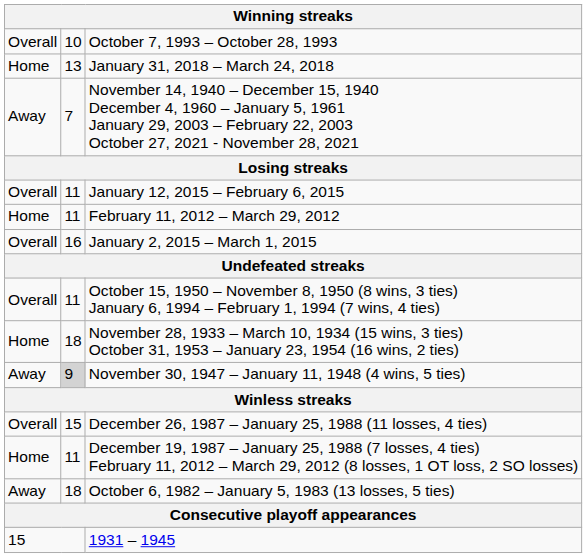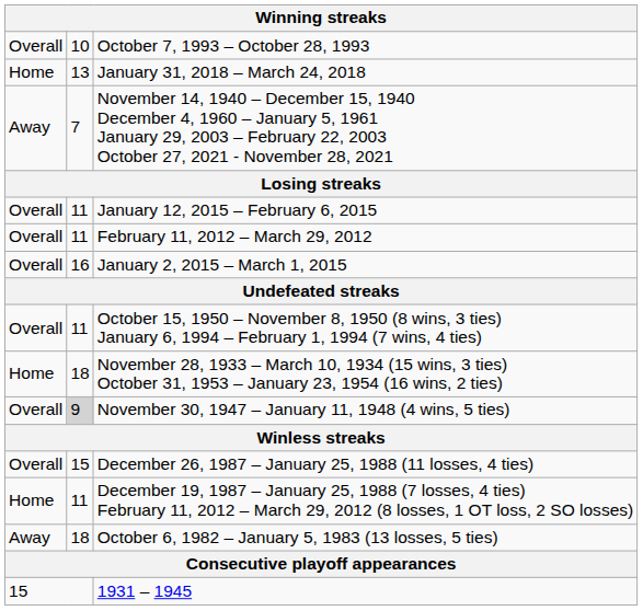 <table class="wikitable">
 <tr>
 <th bgcolor="#DDDDFF" colspan="3" align="left">Winning streaks</th>
 </tr>
 <tr>
 <td>Overall</td>
 <td>10</td>
 <td>October 7, 1993 – October 28, 1993</td>
 </tr>
 <tr>
 <td>Home</td>
 <td>13</td>
 <td>January 31, 2018 – March 24, 2018</td>
 </tr>
 <tr>
 <td>Away</td>
 <td>7</td>
 <td>November 14, 1940 – December 15, 1940<br>December 4, 1960 – January 5, 1961<br>January 29, 2003 – February 22, 2003<br>October 27, 2021 - November 28, 2021</td>
 </tr>
 <tr>
 <th bgcolor="#DDDDFF" colspan="3" align="left">Losing streaks</th>
 </tr>
 <tr>
 <td>Overall</td>
 <td>11</td>
 <td>January 12, 2015 – February 6, 2015</td>
 </tr>
 <tr>
-<td>Home</td>
+<td>Overall</td>
 <td>11</td>
 <td>February 11, 2012 – March 29, 2012</td>
 </tr>
 <tr>
 <td>Overall</td>
 <td>16</td>
 <td>January 2, 2015 – March 1, 2015</td>
 </tr>
 <tr>
 <th bgcolor="#DDDDFF" colspan="3" align="left">Undefeated streaks</th>
 </tr>
 <tr>
 <td>Overall</td>
 <td>11</td>
 <td>October 15, 1950 – November 8, 1950 (8 wins, 3 ties)<br>January 6, 1994 – February 1, 1994 (7 wins, 4 ties)</td>
 </tr>
 <tr>
 <td>Home</td>
 <td>18</td>
 <td>November 28, 1933 – March 10, 1934 (15 wins, 3 ties)<br>October 31, 1953 – January 23, 1954 (16 wins, 2 ties)</td>
 </tr>
 <tr>
-<td>Away</td>
+<td>Overall</td>
 <td style="background: lightgrey;">9</td>
 <td>November 30, 1947 – January 11, 1948 (4 wins, 5 ties)</td>
 </tr>
 <tr>
 <th bgcolor="#DDDDFF" colspan="3" align="left">Winless streaks</th>
 </tr>
 <tr>
 <td>Overall</td>
 <td>15</td>
 <td>December 26, 1987 – January 25, 1988 (11 losses, 4 ties)</td>
 </tr>
 <tr>
 <td>Home</td>
 <td>11</td>
 <td>December 19, 1987 – January 25, 1988 (7 losses, 4 ties)<br>February 11, 2012 – March 29, 2012 (8 losses, 1 OT loss, 2 SO losses)</td>
 </tr>
 <tr>
 <td>Away</td>
 <td>18</td>
 <td>October 6, 1982 – January 5, 1983 (13 losses, 5 ties)</td>
 </tr>
 <tr>
 <th bgcolor="#DDDDFF" colspan="3" align="left">Consecutive playoff appearances</th>
 </tr>
 <tr>
 <td colspan="2">15</td>
 <td><a href='#'>1931</a> – <a href='#'>1945</a></td>
 </tr>
 </table>
